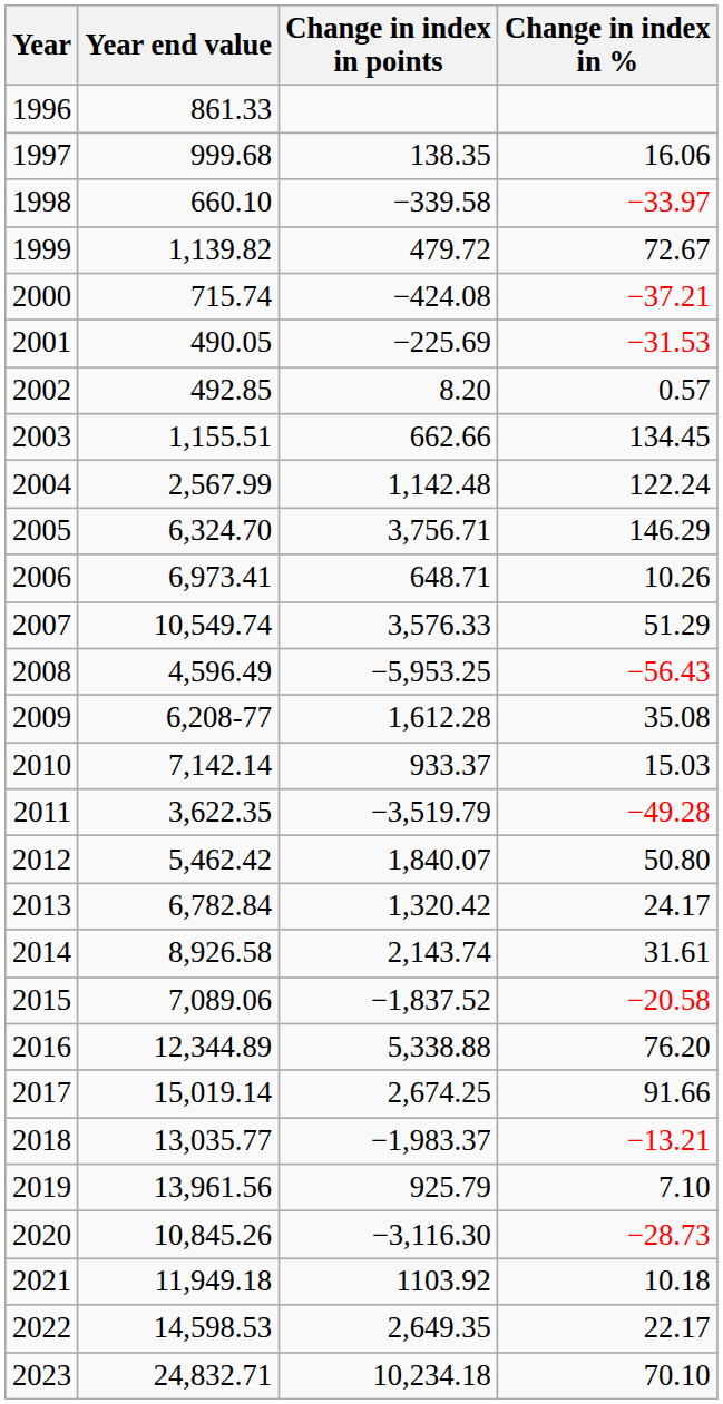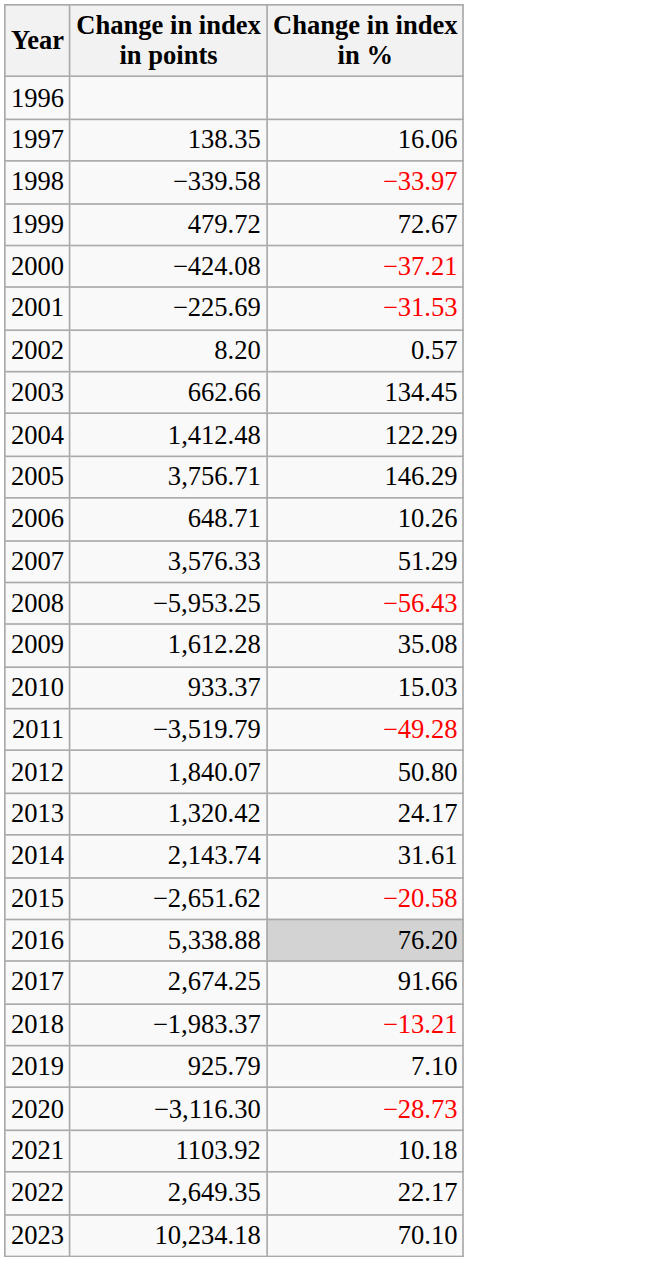 <table class="wikitable sortable" style="text-align:right;">
 <tr>
 <th>Year</th>
-<th>Year end value</th>
 <th>Change in index<br>in points</th>
 <th>Change in index<br>in %</th>
 </tr>
 <tr>
 <td>1996</td>
-<td>861.33</td>
 <td></td>
 <td></td>
 </tr>
 <tr>
 <td>1997</td>
-<td>999.68</td>
 <td>138.35</td>
 <td>16.06</td>
 </tr>
 <tr>
 <td>1998</td>
-<td>660.10</td>
 <td>−339.58</td>
 <td style="color:red">−33.97</td>
 </tr>
 <tr>
 <td>1999</td>
-<td>1,139.82</td>
 <td>479.72</td>
 <td>72.67</td>
 </tr>
 <tr>
 <td>2000</td>
-<td>715.74</td>
 <td>−424.08</td>
 <td style="color:red">−37.21</td>
 </tr>
 <tr>
 <td>2001</td>
-<td>490.05</td>
 <td>−225.69</td>
 <td style="color:red">−31.53</td>
 </tr>
 <tr>
 <td>2002</td>
-<td>492.85</td>
 <td>8.20</td>
 <td>0.57</td>
 </tr>
 <tr>
 <td>2003</td>
-<td>1,155.51</td>
 <td>662.66</td>
 <td>134.45</td>
 </tr>
 <tr>
 <td>2004</td>
-<td>2,567.99</td>
-<td>1,142.48</td>
-<td>122.24</td>
+<td>1,412.48</td>
+<td>122.29</td>
 </tr>
 <tr>
 <td>2005</td>
-<td>6,324.70</td>
 <td>3,756.71</td>
 <td>146.29</td>
 </tr>
 <tr>
 <td>2006</td>
-<td>6,973.41</td>
 <td>648.71</td>
 <td>10.26</td>
 </tr>
 <tr>
 <td>2007</td>
-<td>10,549.74</td>
 <td>3,576.33</td>
 <td>51.29</td>
 </tr>
 <tr>
 <td>2008</td>
-<td>4,596.49</td>
 <td>−5,953.25</td>
 <td style="color:red">−56.43</td>
 </tr>
 <tr>
 <td>2009</td>
-<td>6,208-77</td>
 <td>1,612.28</td>
 <td>35.08</td>
 </tr>
 <tr>
 <td>2010</td>
-<td>7,142.14</td>
 <td>933.37</td>
 <td>15.03</td>
 </tr>
 <tr>
 <td>2011</td>
-<td>3,622.35</td>
 <td>−3,519.79</td>
 <td style="color:red">−49.28</td>
 </tr>
 <tr>
 <td>2012</td>
-<td>5,462.42</td>
 <td>1,840.07</td>
 <td>50.80</td>
 </tr>
 <tr>
 <td>2013</td>
-<td>6,782.84</td>
 <td>1,320.42</td>
 <td>24.17</td>
 </tr>
 <tr>
 <td>2014</td>
-<td>8,926.58</td>
 <td>2,143.74</td>
 <td>31.61</td>
 </tr>
 <tr>
 <td>2015</td>
-<td>7,089.06</td>
-<td>−1,837.52</td>
+<td>−2,651.62</td>
 <td style="color:red">−20.58</td>
 </tr>
 <tr>
 <td>2016</td>
-<td>12,344.89</td>
 <td>5,338.88</td>
-<td>76.20</td>
+<td style="background: lightgrey;">76.20</td>
 </tr>
 <tr>
 <td>2017</td>
-<td>15,019.14</td>
 <td>2,674.25</td>
 <td>91.66</td>
 </tr>
 <tr>
 <td>2018</td>
-<td>13,035.77</td>
 <td>−1,983.37</td>
 <td style="color:red">−13.21</td>
 </tr>
 <tr>
 <td>2019</td>
-<td>13,961.56</td>
 <td>925.79</td>
 <td>7.10</td>
 </tr>
 <tr>
 <td>2020</td>
-<td>10,845.26</td>
 <td>−3,116.30</td>
 <td style="color:red">−28.73</td>
 </tr>
 <tr>
 <td>2021</td>
-<td>11,949.18</td>
 <td>1103.92</td>
 <td>10.18</td>
 </tr>
 <tr>
 <td>2022</td>
-<td>14,598.53</td>
 <td>2,649.35</td>
 <td>22.17</td>
 </tr>
 <tr>
 <td>2023</td>
-<td>24,832.71</td>
 <td>10,234.18</td>
 <td>70.10</td>
 </tr>
 </table>
